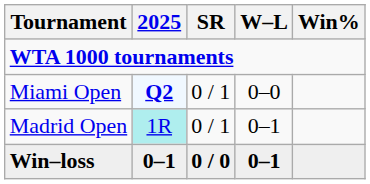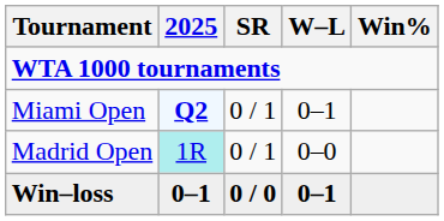 <table class=wikitable style=text-align:center>
 <tr>
 <th>Tournament</th>
 <th><a href='#'>2025</a></th>
 <th>SR</th>
 <th>W–L</th>
 <th>Win%</th>
 </tr>
 <tr>
 <td colspan="5" style="text-align:left"><strong><a href='#'>WTA 1000 tournaments</a></strong></td>
 </tr>
 <tr>
 <td style="text-align:left"><a href='#'>Miami Open</a></td>
 <td bgcolor="f0f8ff"><strong><a href='#'>Q2</a></strong></td>
 <td>0 / 1</td>
-<td>0–0</td>
+<td>0–1</td>
 <td></td>
 </tr>
 <tr>
 <td style="text-align:left"><a href='#'>Madrid Open</a></td>
 <td bgcolor="afeeee"><a href='#'>1R</a></td>
 <td>0 / 1</td>
-<td>0–1</td>
+<td>0–0</td>
 <td></td>
 </tr>
 <tr style="background:#efefef;font-weight:bold">
 <td style="text-align:left">Win–loss</td>
 <td>0–1</td>
 <td>0 / 0</td>
 <td>0–1</td>
 <td></td>
 </tr>
 </table>
